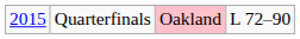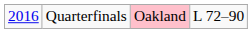 <table class="wikitable" style="text-align:center">
 <tr>
 </tr>
 <tr align="center">
-<td><a href='#'>2015</a></td>
+<td><a href='#'>2016</a></td>
 <td>Quarterfinals</td>
 <td style="background: pink;">Oakland</td>
 <td>L 72–90</td>
 </tr>
 </table>
